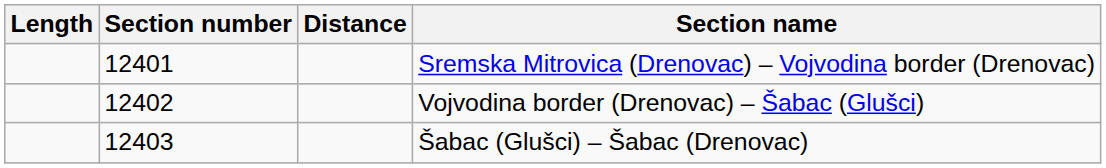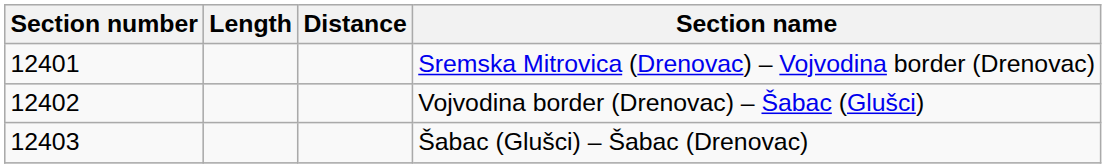 <table class="wikitable">
 <tr>
+<th>Section number</th>
 <th>Length</th>
-<th>Section number</th>
 <th>Distance</th>
 <th>Section name</th>
 </tr>
 <tr>
+<td>12401</td>
 <td></td>
-<td>12401</td>
 <td></td>
 <td><a href='#'>Sremska Mitrovica</a> (<a href='#'>Drenovac</a>) – <a href='#'>Vojvodina</a> border (Drenovac)</td>
 </tr>
 <tr>
+<td>12402</td>
 <td></td>
-<td>12402</td>
 <td></td>
 <td>Vojvodina border (Drenovac) – <a href='#'>Šabac</a> (<a href='#'>Glušci</a>)</td>
 </tr>
 <tr>
+<td>12403</td>
 <td></td>
-<td>12403</td>
 <td></td>
 <td>Šabac (Glušci) – Šabac (Drenovac)</td>
 </tr>
 </table>
